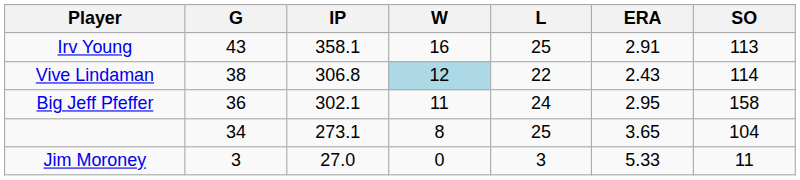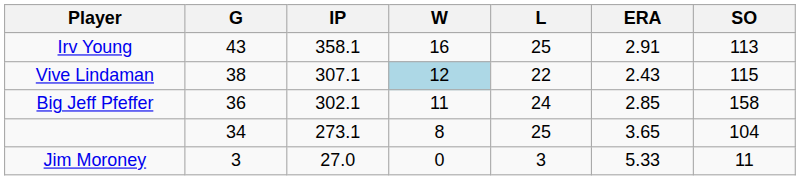 <table class="wikitable sortable">
 <tr>
 <th bgcolor="#DDDDFF" width="16%">Player</th>
 <th bgcolor="#DDDDFF" width="9%">G</th>
 <th bgcolor="#DDDDFF" width="9%">IP</th>
 <th bgcolor="#DDDDFF" width="9%">W</th>
 <th bgcolor="#DDDDFF" width="9%">L</th>
 <th bgcolor="#DDDDFF" width="9%">ERA</th>
 <th bgcolor="#DDDDFF" width="9%">SO</th>
 </tr>
 <tr align="center">
 <td><a href='#'>Irv Young</a></td>
 <td>43</td>
 <td>358.1</td>
 <td>16</td>
 <td>25</td>
 <td>2.91</td>
 <td>113</td>
 </tr>
 <tr align=center>
 <td><a href='#'>Vive Lindaman</a></td>
 <td>38</td>
-<td>306.8</td>
+<td>307.1</td>
 <td style="background: lightblue;">12</td>
 <td>22</td>
 <td>2.43</td>
-<td>114</td>
+<td>115</td>
 </tr>
 <tr align=center>
 <td><a href='#'>Big Jeff Pfeffer</a></td>
 <td>36</td>
 <td>302.1</td>
 <td>11</td>
 <td>24</td>
-<td>2.95</td>
+<td>2.85</td>
 <td>158</td>
 </tr>
 <tr align=center>
 <td></td>
 <td>34</td>
 <td>273.1</td>
 <td>8</td>
 <td>25</td>
 <td>3.65</td>
 <td>104</td>
 </tr>
 <tr align="center">
 <td><a href='#'>Jim Moroney</a></td>
 <td>3</td>
 <td>27.0</td>
 <td>0</td>
 <td>3</td>
 <td>5.33</td>
 <td>11</td>
 </tr>
 </table>
